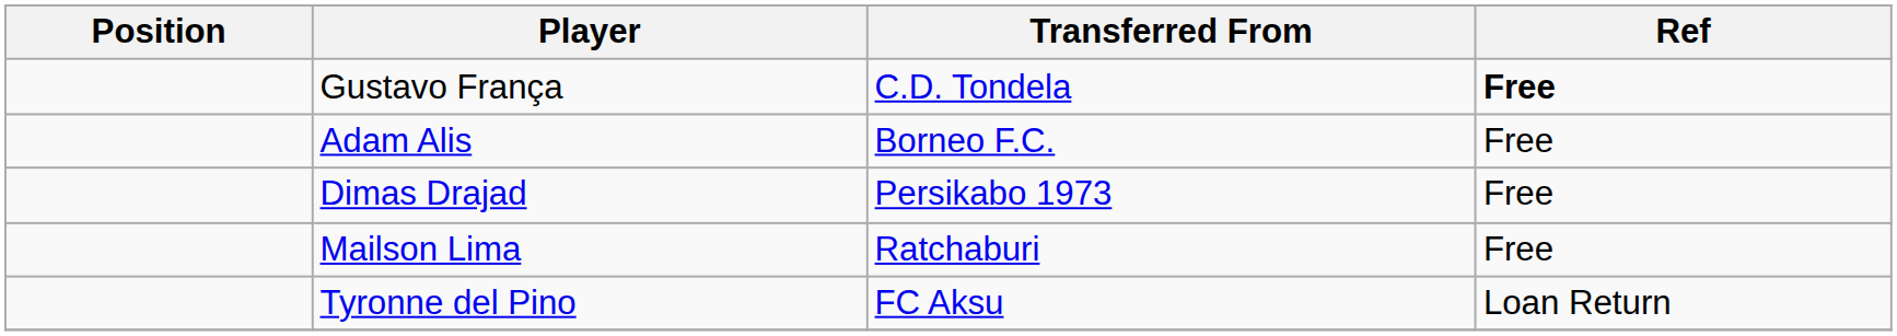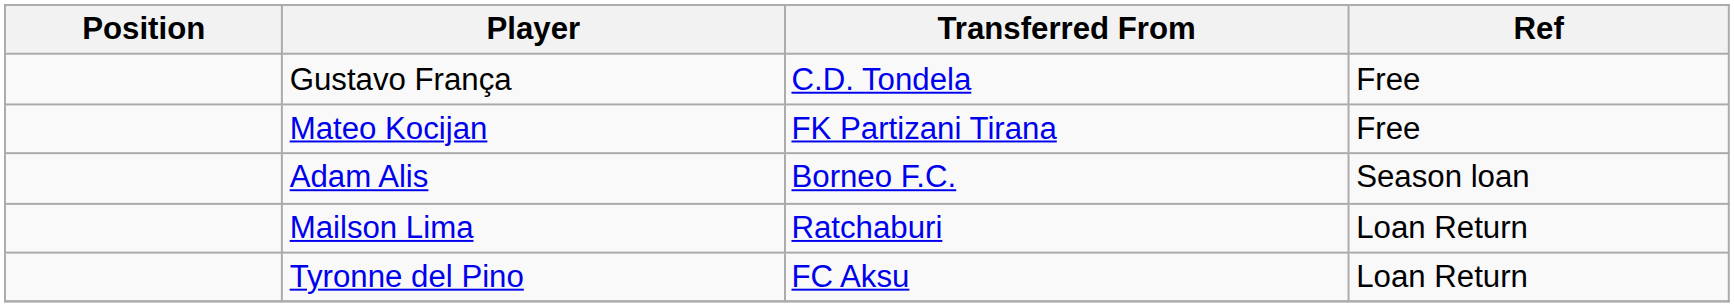 <table class="wikitable sortable" style="width:70%; text-align:center; font-size:100%; text-align:left;">
 <tr>
 <th>Position</th>
 <th>Player</th>
 <th>Transferred From</th>
 <th>Ref</th>
 </tr>
 <tr>
 <td></td>
 <td> Gustavo França</td>
 <td> <a href='#'>C.D. Tondela</a></td>
-<td><strong>Free</strong></td>
+<td>Free</td>
+</tr>
+<tr>
+<td></td>
+<td> <a href='#'>Mateo Kocijan</a></td>
+<td> <a href='#'>FK Partizani Tirana</a></td>
+<td>Free </td>
 </tr>
 <tr>
 <td></td>
 <td> <a href='#'>Adam Alis</a></td>
 <td> <a href='#'>Borneo F.C.</a></td>
-<td>Free </td>
-</tr>
-<tr>
-<td></td>
-<td> <a href='#'>Dimas Drajad</a></td>
-<td> <a href='#'>Persikabo 1973</a></td>
-<td>Free </td>
+<td>Season loan</td>
 </tr>
 <tr>
 <td></td>
 <td> <a href='#'>Mailson Lima</a></td>
 <td> <a href='#'>Ratchaburi</a></td>
-<td>Free </td>
+<td>Loan Return</td>
 </tr>
 <tr>
 <td></td>
 <td> <a href='#'>Tyronne del Pino</a></td>
 <td> <a href='#'>FC Aksu</a></td>
 <td>Loan Return</td>
 </tr>
 <tr>
 </tr>
 </table>
